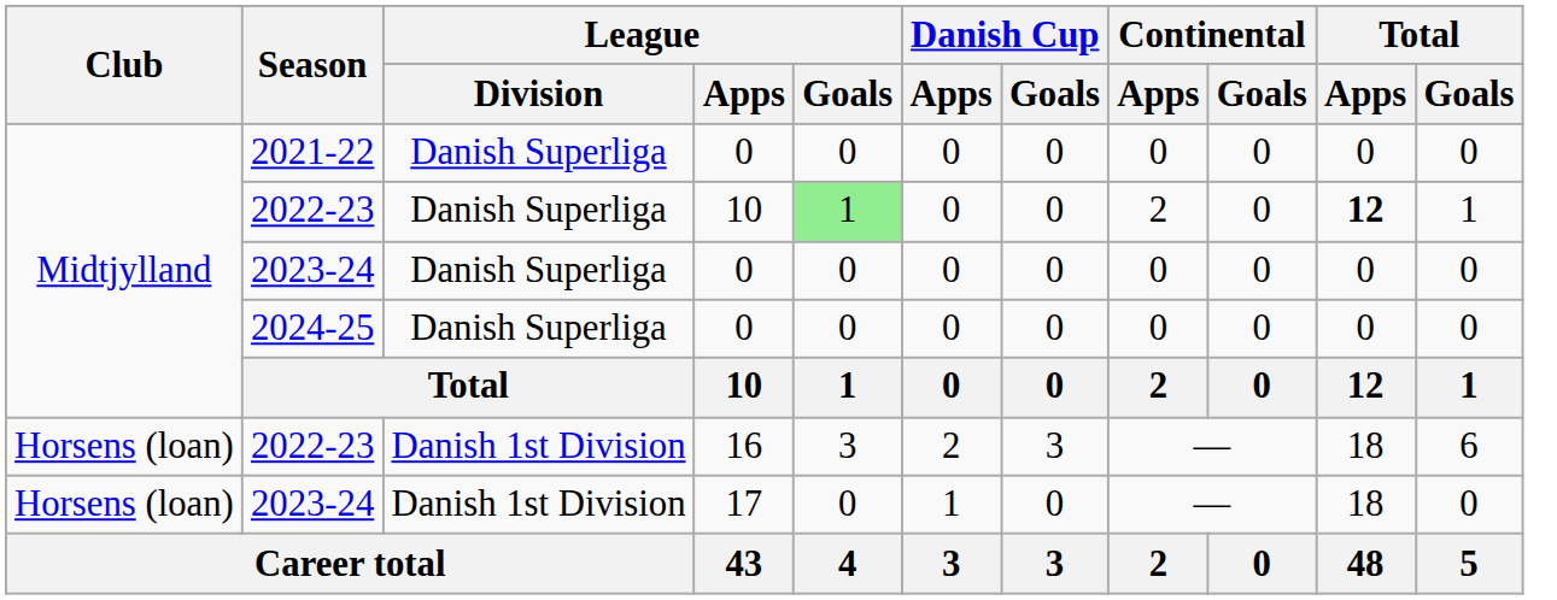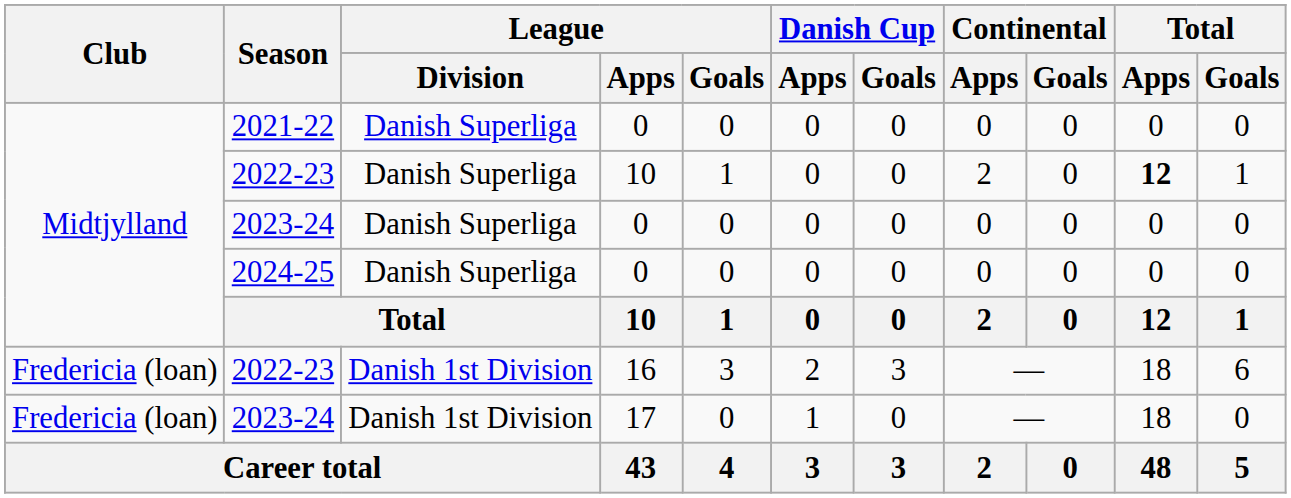 <table class="wikitable" style="text-align: center;">
 <tr>
 <th rowspan="2">Club</th>
 <th rowspan="2">Season</th>
 <th colspan="3">League</th>
 <th colspan="2"><a href='#'>Danish Cup</a></th>
 <th colspan="2">Continental</th>
 <th colspan="2">Total</th>
 </tr>
 <tr>
 <th>Division</th>
 <th>Apps</th>
 <th>Goals</th>
 <th>Apps</th>
 <th>Goals</th>
 <th>Apps</th>
 <th>Goals</th>
 <th>Apps</th>
 <th>Goals</th>
 </tr>
 <tr>
 <td rowspan="5"><a href='#'>Midtjylland</a></td>
 <td><a href='#'>2021-22</a></td>
 <td><a href='#'>Danish Superliga</a></td>
 <td>0</td>
 <td>0</td>
 <td>0</td>
 <td>0</td>
 <td>0</td>
 <td>0</td>
 <td>0</td>
 <td>0</td>
 </tr>
 <tr>
 <td><a href='#'>2022-23</a></td>
 <td>Danish Superliga</td>
 <td>10</td>
-<td style="background: lightgreen;">1</td>
+<td>1</td>
 <td>0</td>
 <td>0</td>
 <td>2</td>
 <td>0</td>
 <td><strong>12</strong></td>
 <td>1</td>
 </tr>
 <tr>
 <td><a href='#'>2023-24</a></td>
 <td>Danish Superliga</td>
 <td>0</td>
 <td>0</td>
 <td>0</td>
 <td>0</td>
 <td>0</td>
 <td>0</td>
 <td>0</td>
 <td>0</td>
 </tr>
 <tr>
 <td><a href='#'>2024-25</a></td>
 <td>Danish Superliga</td>
 <td>0</td>
 <td>0</td>
 <td>0</td>
 <td>0</td>
 <td>0</td>
 <td>0</td>
 <td>0</td>
 <td>0</td>
 </tr>
 <tr>
 <th colspan="2">Total</th>
 <th>10</th>
 <th>1</th>
 <th>0</th>
 <th>0</th>
 <th>2</th>
 <th>0</th>
 <th>12</th>
 <th>1</th>
 </tr>
 <tr>
-<td><a href='#'>Horsens</a> (loan)</td>
+<td><a href='#'>Fredericia</a> (loan)</td>
 <td><a href='#'>2022-23</a></td>
 <td><a href='#'>Danish 1st Division</a></td>
 <td>16</td>
 <td>3</td>
 <td>2</td>
 <td>3</td>
 <td colspan="2">—</td>
 <td>18</td>
 <td>6</td>
 </tr>
 <tr>
-<td><a href='#'>Horsens</a> (loan)</td>
+<td><a href='#'>Fredericia</a> (loan)</td>
 <td><a href='#'>2023-24</a></td>
 <td>Danish 1st Division</td>
 <td>17</td>
 <td>0</td>
 <td>1</td>
 <td>0</td>
 <td colspan="2">—</td>
 <td>18</td>
 <td>0</td>
 </tr>
 <tr>
 <th colspan="3">Career total</th>
 <th>43</th>
 <th>4</th>
 <th>3</th>
 <th>3</th>
 <th>2</th>
 <th>0</th>
 <th>48</th>
 <th>5</th>
 </tr>
 </table>
